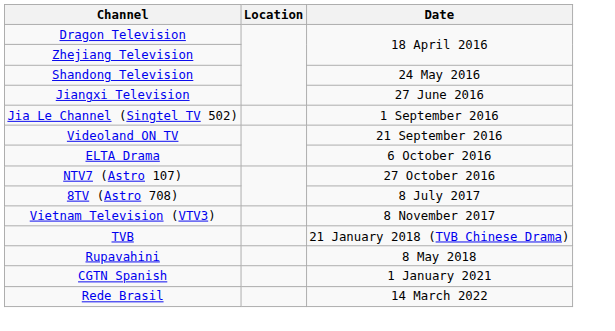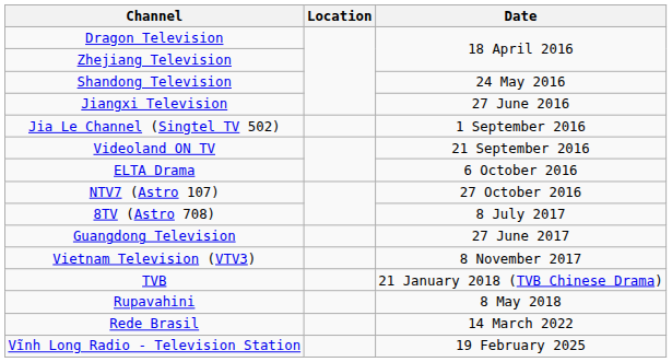 <table class="wikitable" style="text-align:center;">
 <tr>
 <th>Channel</th>
 <th>Location</th>
 <th>Date</th>
 </tr>
 <tr>
 <td><a href='#'>Dragon Television</a></td>
 <td rowspan="4"></td>
 <td rowspan="2">18 April 2016</td>
 </tr>
 <tr>
 <td><a href='#'>Zhejiang Television</a></td>
 </tr>
 <tr>
 <td><a href='#'>Shandong Television</a></td>
 <td>24 May 2016</td>
 </tr>
 <tr>
 <td><a href='#'>Jiangxi Television</a></td>
 <td>27 June 2016</td>
 </tr>
 <tr>
 <td><a href='#'>Jia Le Channel</a> (<a href='#'>Singtel TV</a> 502)</td>
 <td></td>
 <td>1 September 2016</td>
 </tr>
 <tr>
 <td><a href='#'>Videoland ON TV</a></td>
 <td rowspan="2"></td>
 <td>21 September 2016</td>
 </tr>
 <tr>
 <td><a href='#'>ELTA Drama</a></td>
 <td>6 October 2016</td>
 </tr>
 <tr>
 <td><a href='#'>NTV7</a> (<a href='#'>Astro</a> 107)</td>
 <td rowspan="2"></td>
 <td>27 October 2016</td>
 </tr>
 <tr>
 <td><a href='#'>8TV</a> (<a href='#'>Astro</a> 708)</td>
 <td>8 July 2017</td>
 </tr>
 <tr>
+<td><a href='#'>Guangdong Television</a></td>
+<td></td>
+<td>27 June 2017</td>
+</tr>
+<tr>
 <td><a href='#'>Vietnam Television</a>  (<a href='#'>VTV3</a>)</td>
 <td></td>
 <td>8 November 2017</td>
 </tr>
 <tr>
 <td><a href='#'>TVB</a></td>
 <td></td>
 <td>21 January 2018 (<a href='#'>TVB Chinese Drama</a>)</td>
 </tr>
 <tr>
 <td><a href='#'>Rupavahini</a></td>
 <td></td>
 <td>8 May 2018</td>
 </tr>
 <tr>
-<td><a href='#'>CGTN Spanish</a></td>
-<td></td>
-<td>1 January 2021</td>
-</tr>
-<tr>
 <td><a href='#'>Rede Brasil</a></td>
 <td></td>
 <td>14 March 2022</td>
 </tr>
+<tr>
+<td><a href='#'>Vĩnh Long Radio - Television Station</a></td>
+<td></td>
+<td>19 February 2025</td>
+</tr>
 </table>
